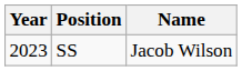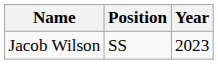 <table class="wikitable">
 <tr>
+<th>Name</th>
+<th>Position</th>
 <th>Year</th>
-<th>Position</th>
-<th>Name</th>
 </tr>
 <tr>
+<td>Jacob Wilson</td>
+<td>SS</td>
 <td>2023</td>
-<td>SS</td>
-<td>Jacob Wilson</td>
 </tr>
 </table>
